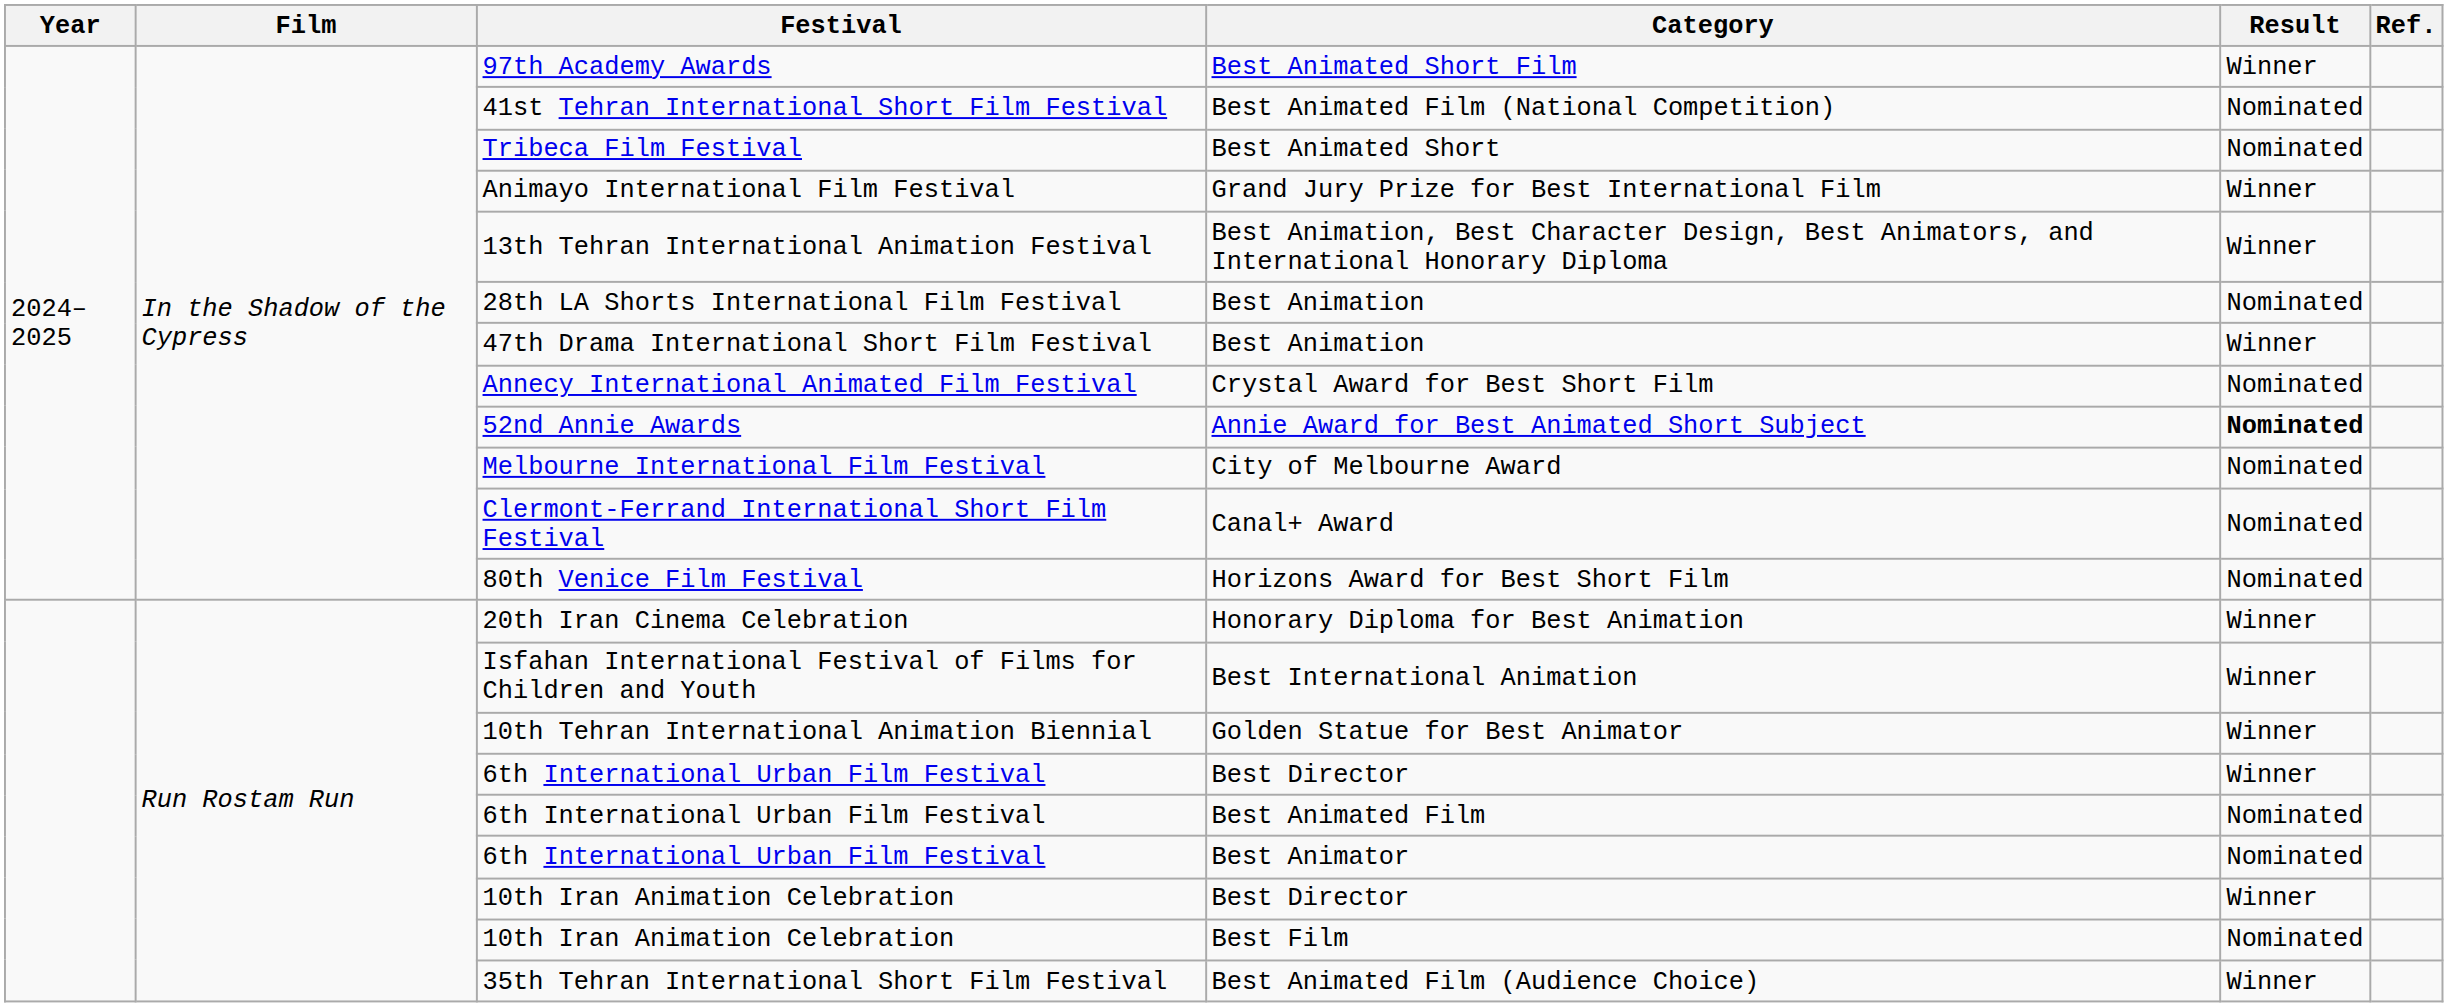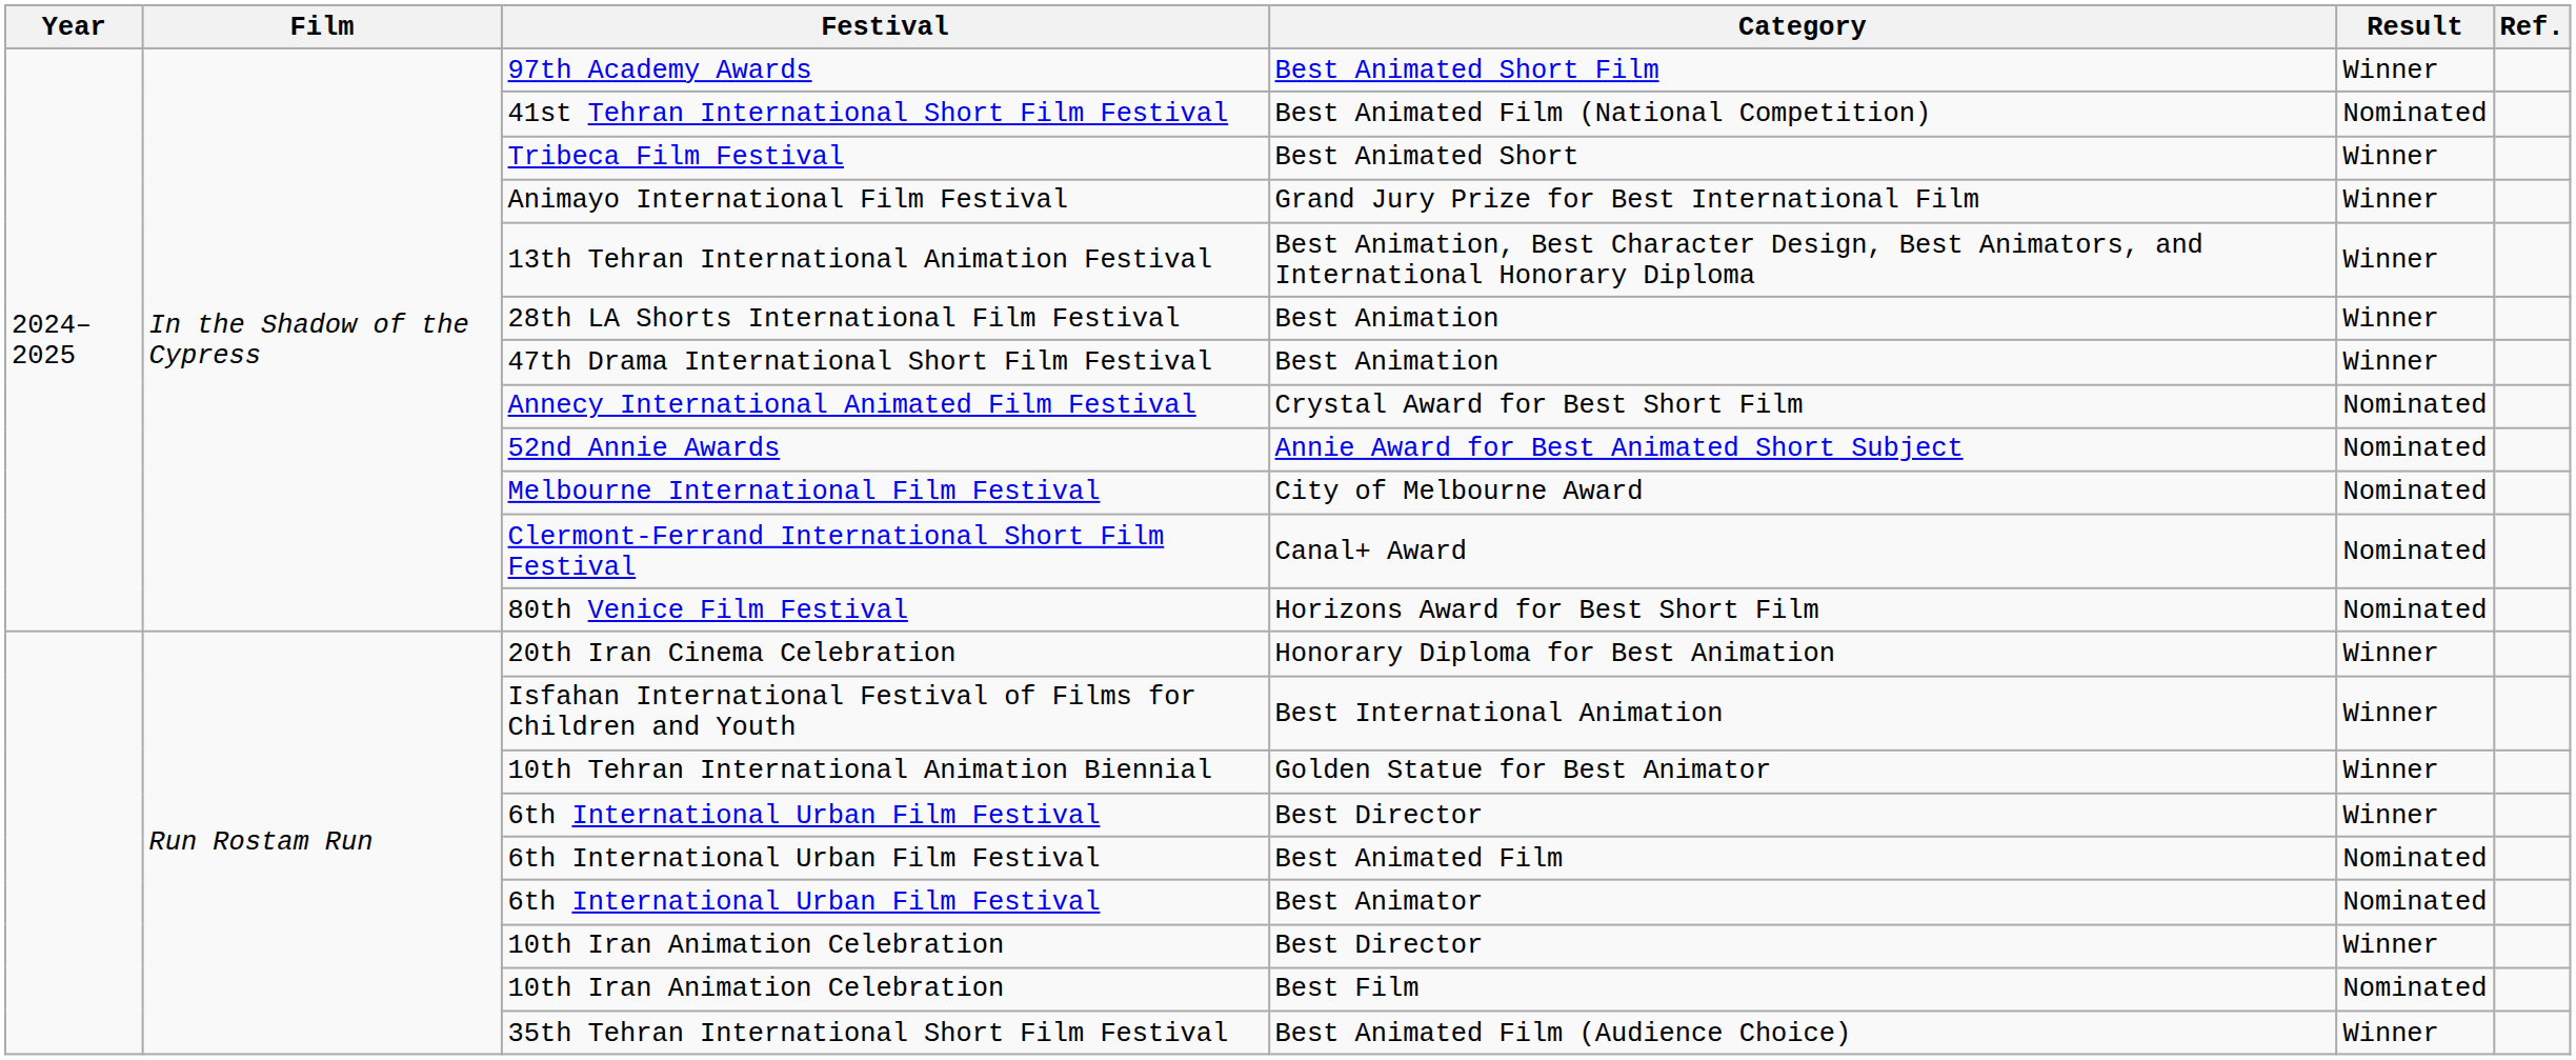 <table class="wikitable">
 <tr>
 <th>Year</th>
 <th>Film</th>
 <th>Festival</th>
 <th>Category</th>
 <th>Result</th>
 <th>Ref.</th>
 </tr>
 <tr>
 <td rowspan="12">2024–2025</td>
 <td rowspan="12"><em>In the Shadow of the Cypress</em></td>
 <td><a href='#'>97th Academy Awards</a></td>
 <td><a href='#'>Best Animated Short Film</a></td>
 <td>Winner</td>
 <td></td>
 </tr>
 <tr>
 <td>41st <a href='#'>Tehran International Short Film Festival</a></td>
 <td>Best Animated Film (National Competition)</td>
 <td>Nominated</td>
 <td></td>
 </tr>
 <tr>
 <td><a href='#'>Tribeca Film Festival</a></td>
 <td>Best Animated Short</td>
-<td>Nominated</td>
+<td>Winner</td>
 <td></td>
 </tr>
 <tr>
 <td>Animayo International Film Festival</td>
 <td>Grand Jury Prize for Best International Film</td>
 <td>Winner</td>
 <td></td>
 </tr>
 <tr>
 <td>13th Tehran International Animation Festival</td>
 <td>Best Animation, Best Character Design, Best Animators, and International Honorary Diploma</td>
 <td>Winner</td>
 <td></td>
 </tr>
 <tr>
 <td>28th LA Shorts International Film Festival</td>
 <td>Best Animation</td>
-<td>Nominated</td>
+<td>Winner</td>
 <td></td>
 </tr>
 <tr>
 <td>47th Drama International Short Film Festival</td>
 <td>Best Animation</td>
 <td>Winner</td>
 <td></td>
 </tr>
 <tr>
 <td><a href='#'>Annecy International Animated Film Festival</a></td>
 <td>Crystal Award for Best Short Film</td>
 <td>Nominated</td>
 <td></td>
 </tr>
 <tr>
 <td><a href='#'>52nd Annie Awards</a></td>
 <td><a href='#'>Annie Award for Best Animated Short Subject</a></td>
-<td><strong>Nominated</strong></td>
+<td>Nominated</td>
 <td></td>
 </tr>
 <tr>
 <td><a href='#'>Melbourne International Film Festival</a></td>
 <td>City of Melbourne Award</td>
 <td>Nominated</td>
 <td></td>
 </tr>
 <tr>
 <td><a href='#'>Clermont-Ferrand International Short Film Festival</a></td>
 <td>Canal+ Award</td>
 <td>Nominated</td>
 <td></td>
 </tr>
 <tr>
 <td>80th <a href='#'>Venice Film Festival</a></td>
 <td>Horizons Award for Best Short Film</td>
 <td>Nominated</td>
 <td></td>
 </tr>
 <tr>
 <td rowspan="9"></td>
 <td rowspan="9"><em>Run Rostam Run</em></td>
 <td>20th Iran Cinema Celebration</td>
 <td>Honorary Diploma for Best Animation</td>
 <td>Winner</td>
 <td></td>
 </tr>
 <tr>
 <td>Isfahan International Festival of Films for Children and Youth</td>
 <td>Best International Animation</td>
 <td>Winner</td>
 <td></td>
 </tr>
 <tr>
 <td>10th Tehran International Animation Biennial</td>
 <td>Golden Statue for Best Animator</td>
 <td>Winner</td>
 <td></td>
 </tr>
 <tr>
 <td>6th <a href='#'>International Urban Film Festival</a></td>
 <td>Best Director</td>
 <td>Winner</td>
 <td></td>
 </tr>
 <tr>
 <td>6th International Urban Film Festival</td>
 <td>Best Animated Film</td>
 <td>Nominated</td>
 <td></td>
 </tr>
 <tr>
 <td>6th <a href='#'>International Urban Film Festival</a></td>
 <td>Best Animator</td>
 <td>Nominated</td>
 <td></td>
 </tr>
 <tr>
 <td>10th Iran Animation Celebration</td>
 <td>Best Director</td>
 <td>Winner</td>
 <td></td>
 </tr>
 <tr>
 <td>10th Iran Animation Celebration</td>
 <td>Best Film</td>
 <td>Nominated</td>
 <td></td>
 </tr>
 <tr>
 <td>35th Tehran International Short Film Festival</td>
 <td>Best Animated Film (Audience Choice)</td>
 <td>Winner</td>
 <td></td>
 </tr>
 </table>
